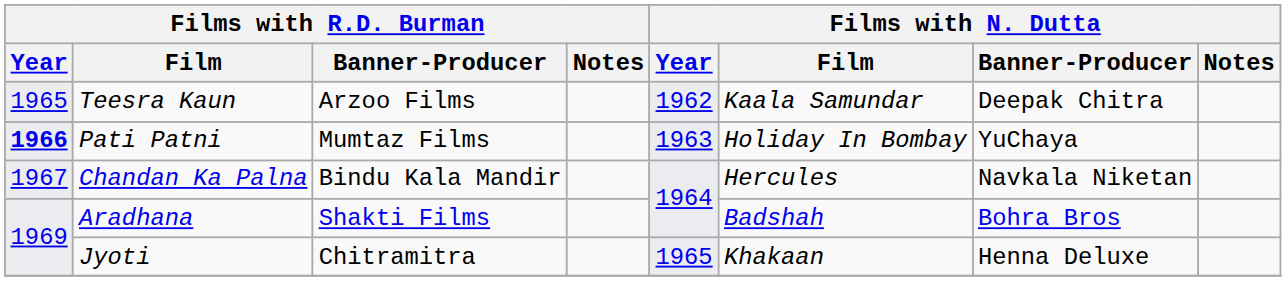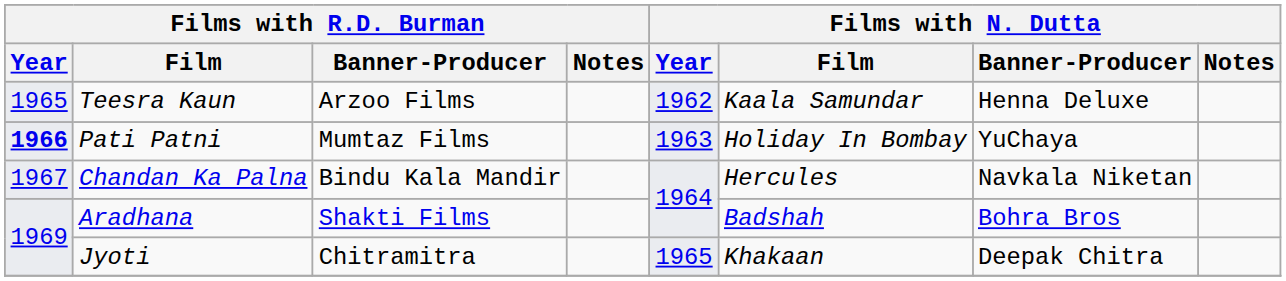 <table class="wikitable sortable">
 <tr>
 <th colspan="4">Films with <a href='#'>R.D. Burman</a></th>
 <th colspan="4">Films with <a href='#'>N. Dutta</a></th>
 </tr>
 <tr>
 <th style=max-width:2em><a href='#'>Year</a></th>
 <th>Film</th>
 <th>Banner-Producer</th>
 <th>Notes</th>
 <th style=max-width:3em><a href='#'>Year</a></th>
 <th>Film</th>
 <th>Banner-Producer</th>
 <th>Notes</th>
 </tr>
 <tr>
 <td style="background:#EAECF0; color:black;"><a href='#'>1965</a></td>
 <td><em>Teesra Kaun</em></td>
 <td>Arzoo Films</td>
 <td></td>
 <td style="background:#EAECF0; color:black;"><a href='#'>1962</a></td>
 <td><em>Kaala Samundar</em></td>
-<td>Deepak Chitra</td>
+<td>Henna Deluxe</td>
 <td></td>
 </tr>
 <tr>
 <td style="background:#EAECF0; color:black;"><strong><a href='#'>1966</a></strong></td>
 <td><em>Pati Patni</em></td>
 <td>Mumtaz Films</td>
 <td></td>
 <td style="background:#EAECF0; color:black;"><a href='#'>1963</a></td>
 <td><em>Holiday In Bombay</em></td>
 <td>YuChaya</td>
 <td></td>
 </tr>
 <tr>
 <td style="background:#EAECF0; color:black;"><a href='#'>1967</a></td>
 <td><em><a href='#'>Chandan Ka Palna</a></em></td>
 <td>Bindu Kala Mandir</td>
 <td></td>
 <td rowspan="2" style="background:#EAECF0; color:black;"><a href='#'>1964</a></td>
 <td><em>Hercules</em></td>
 <td>Navkala Niketan</td>
 <td></td>
 </tr>
 <tr>
 <td rowspan="2" style="background:#EAECF0; color:black;"><a href='#'>1969</a></td>
 <td><em><a href='#'>Aradhana</a></em></td>
 <td><a href='#'>Shakti Films</a></td>
 <td></td>
 <td><em><a href='#'>Badshah</a></em></td>
 <td><a href='#'>Bohra Bros</a></td>
 <td></td>
 </tr>
 <tr>
 <td><em>Jyoti</em></td>
 <td>Chitramitra</td>
 <td></td>
 <td style="background:#EAECF0; color:black;"><a href='#'>1965</a></td>
 <td><em>Khakaan</em></td>
-<td>Henna Deluxe</td>
+<td>Deepak Chitra</td>
 <td></td>
 </tr>
 <tr>
 </tr>
 </table>
